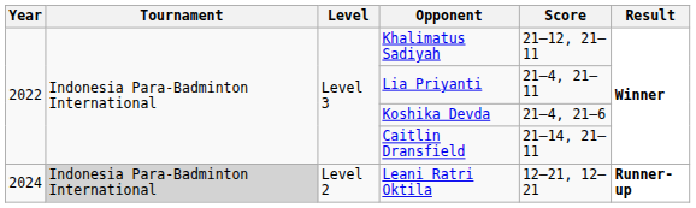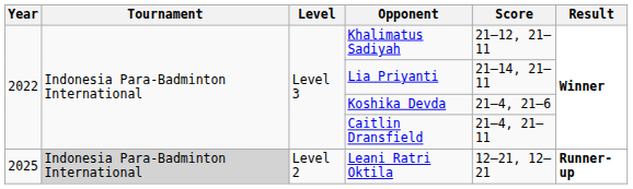 <table class="sortable wikitable" style="font-size: 95%;">
 <tr>
 <th>Year</th>
 <th>Tournament</th>
 <th>Level</th>
 <th>Opponent</th>
 <th>Score</th>
 <th>Result</th>
 </tr>
 <tr>
 <td align="center" rowspan="4">2022</td>
 <td align="left" rowspan="4">Indonesia Para-Badminton International</td>
 <td align="left" rowspan="4">Level 3</td>
 <td align="left"> <a href='#'>Khalimatus Sadiyah</a></td>
 <td align="left">21–12, 21–11</td>
 <td style="text-align:left; background:white" rowspan="4"> <strong>Winner</strong></td>
 </tr>
 <tr>
 <td align="left"> <a href='#'>Lia Priyanti</a></td>
-<td align="left">21–4, 21–11</td>
+<td align="left">21–14, 21–11</td>
 </tr>
 <tr>
 <td align="left"> <a href='#'>Koshika Devda</a></td>
 <td align="left">21–4, 21–6</td>
 </tr>
 <tr>
 <td align="left"> <a href='#'>Caitlin Dransfield</a></td>
-<td align="left">21–14, 21–11</td>
+<td align="left">21–4, 21–11</td>
 </tr>
 <tr>
-<td align="center">2024</td>
+<td align="center">2025</td>
 <td align="left" style="background: lightgrey;">Indonesia Para-Badminton International</td>
 <td align="left">Level 2</td>
 <td align="left"> <a href='#'>Leani Ratri Oktila</a></td>
 <td align="left">12–21, 12–21</td>
 <td style="text-align:left; background:white"> <strong>Runner-up</strong></td>
 </tr>
 </table>
